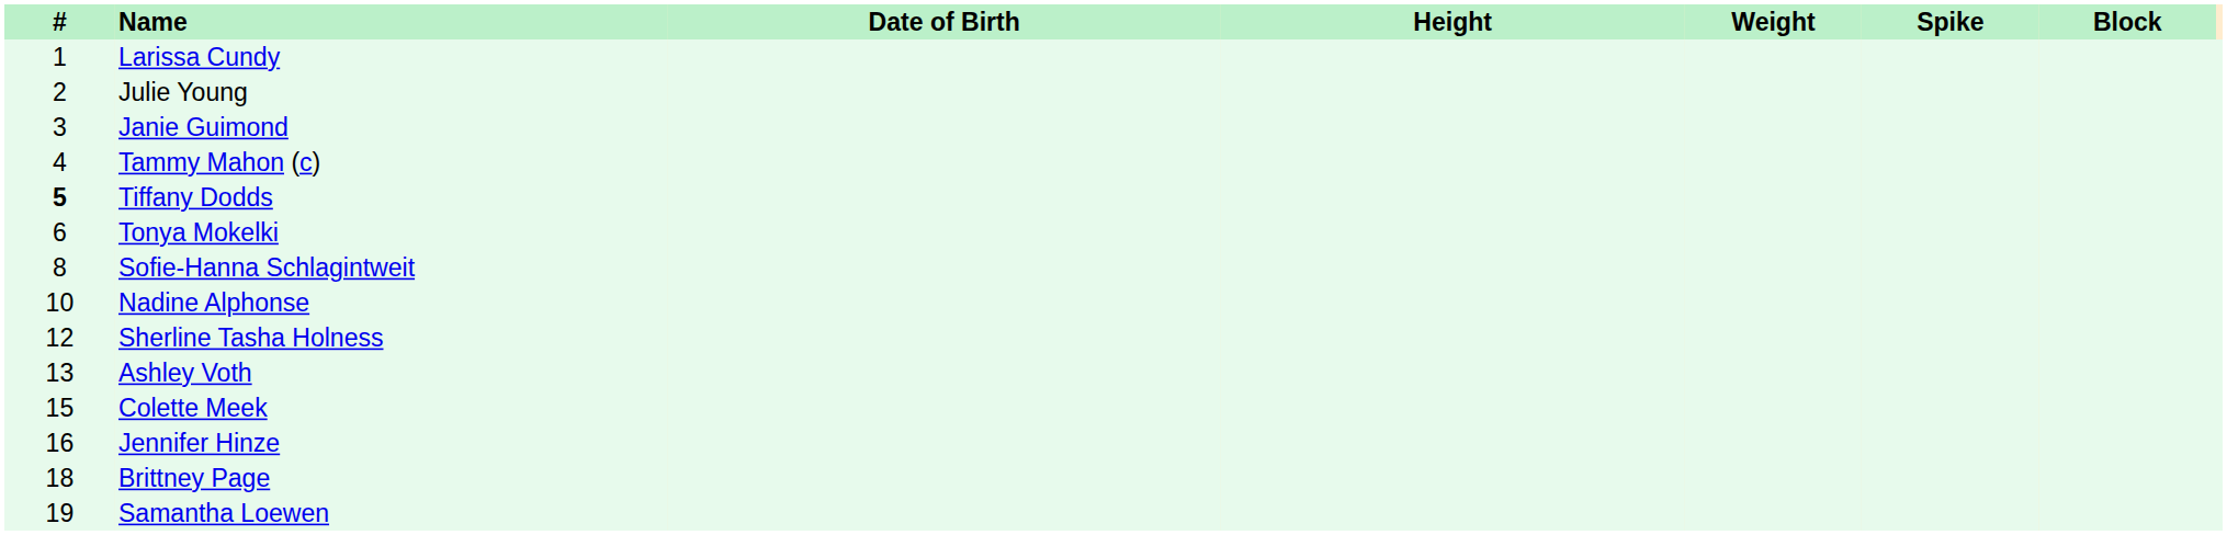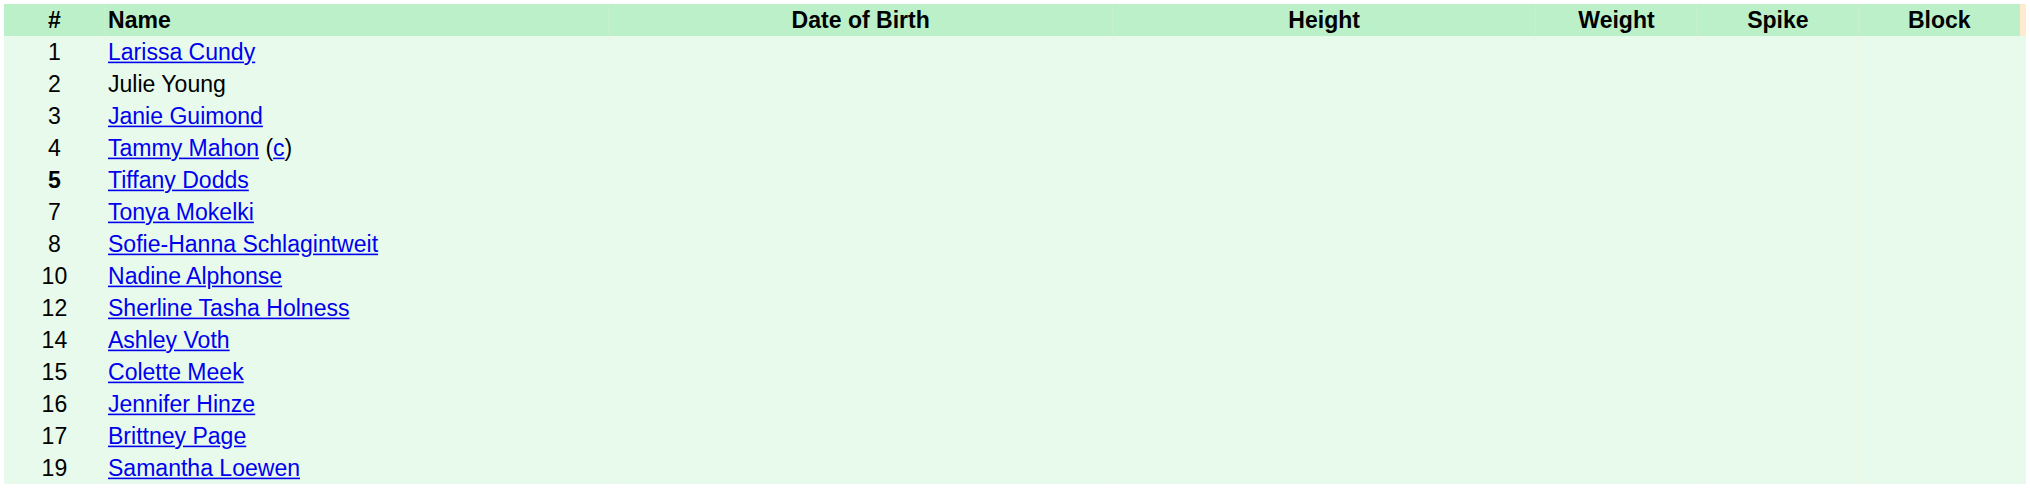 <table border=0 cellpadding=2 cellspacing=0  |- bgcolor=#FFECCE style="text-align:center; font-size:90%;" width=100%>
 <tr bgcolor=#BBF0C9>
 <th width=5%>#</th>
 <th width=25% align=left>Name</th>
 <th width=25%>Date of Birth</th>
 <th width=21%>Height</th>
 <th width=8%>Weight</th>
 <th width=8%>Spike</th>
 <th width=8%>Block</th>
 </tr>
 <tr bgcolor=#E7FAEC>
 <td>1</td>
 <td align=left><a href='#'>Larissa Cundy</a></td>
 <td></td>
 <td></td>
 <td></td>
 <td></td>
 <td></td>
 <td></td>
 </tr>
 <tr bgcolor=#E7FAEC>
 <td>2</td>
 <td align=left>Julie Young</td>
 <td></td>
 <td></td>
 <td></td>
 <td></td>
 <td></td>
 <td></td>
 </tr>
 <tr bgcolor=#E7FAEC>
 <td>3</td>
 <td align=left><a href='#'>Janie Guimond</a></td>
 <td></td>
 <td></td>
 <td></td>
 <td></td>
 <td></td>
 <td></td>
 </tr>
 <tr bgcolor=#E7FAEC>
 <td>4</td>
 <td align=left><a href='#'>Tammy Mahon</a> (<a href='#'>c</a>)</td>
 <td></td>
 <td></td>
 <td></td>
 <td></td>
 <td></td>
 <td></td>
 </tr>
 <tr bgcolor=#E7FAEC>
 <td><strong>5</strong></td>
 <td align=left><a href='#'>Tiffany Dodds</a></td>
 <td></td>
 <td></td>
 <td></td>
 <td></td>
 <td></td>
 <td></td>
 </tr>
 <tr bgcolor=#E7FAEC>
-<td>6</td>
+<td>7</td>
 <td align=left><a href='#'>Tonya Mokelki</a></td>
 <td></td>
 <td></td>
 <td></td>
 <td></td>
 <td></td>
 <td></td>
 </tr>
 <tr bgcolor=#E7FAEC>
 <td>8</td>
 <td align=left><a href='#'>Sofie-Hanna Schlagintweit</a></td>
 <td></td>
 <td></td>
 <td></td>
 <td></td>
 <td></td>
 <td></td>
 </tr>
 <tr bgcolor=#E7FAEC>
 <td>10</td>
 <td align=left><a href='#'>Nadine Alphonse</a></td>
 <td></td>
 <td></td>
 <td></td>
 <td></td>
 <td></td>
 <td></td>
 </tr>
 <tr bgcolor=#E7FAEC>
 <td>12</td>
 <td align=left><a href='#'>Sherline Tasha Holness</a></td>
 <td></td>
 <td></td>
 <td></td>
 <td></td>
 <td></td>
 <td></td>
 </tr>
 <tr bgcolor=#E7FAEC>
-<td>13</td>
+<td>14</td>
 <td align=left><a href='#'>Ashley Voth</a></td>
 <td></td>
 <td></td>
 <td></td>
 <td></td>
 <td></td>
 <td></td>
 </tr>
 <tr bgcolor=#E7FAEC>
 <td>15</td>
 <td align=left><a href='#'>Colette Meek</a></td>
 <td></td>
 <td></td>
 <td></td>
 <td></td>
 <td></td>
 <td></td>
 </tr>
 <tr bgcolor=#E7FAEC>
 <td>16</td>
 <td align=left><a href='#'>Jennifer Hinze</a></td>
 <td></td>
 <td></td>
 <td></td>
 <td></td>
 <td></td>
 <td></td>
 </tr>
 <tr bgcolor=#E7FAEC>
-<td>18</td>
+<td>17</td>
 <td align=left><a href='#'>Brittney Page</a></td>
 <td></td>
 <td></td>
 <td></td>
 <td></td>
 <td></td>
 <td></td>
 </tr>
 <tr bgcolor=#E7FAEC>
 <td>19</td>
 <td align=left><a href='#'>Samantha Loewen</a></td>
 <td></td>
 <td></td>
 <td></td>
 <td></td>
 <td></td>
 <td></td>
 </tr>
 </table>
